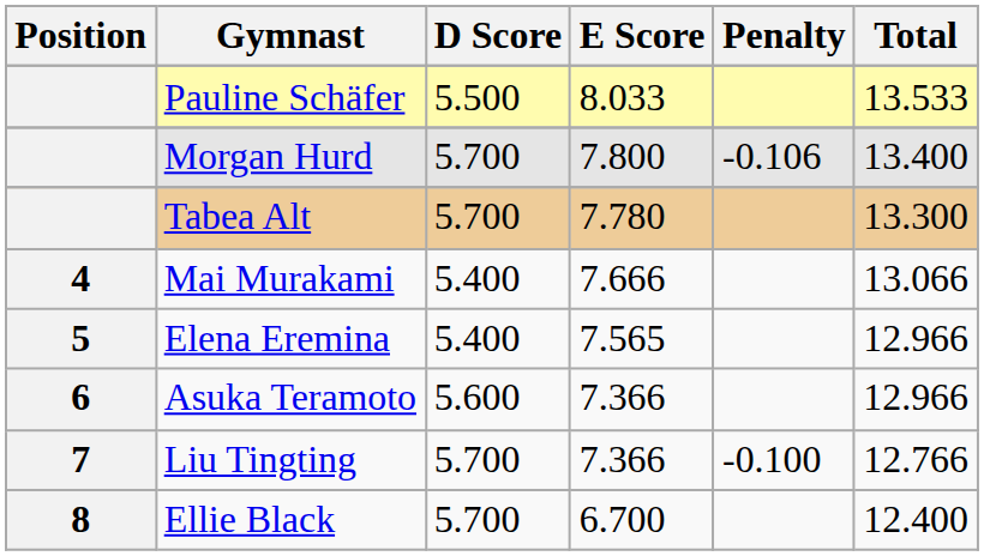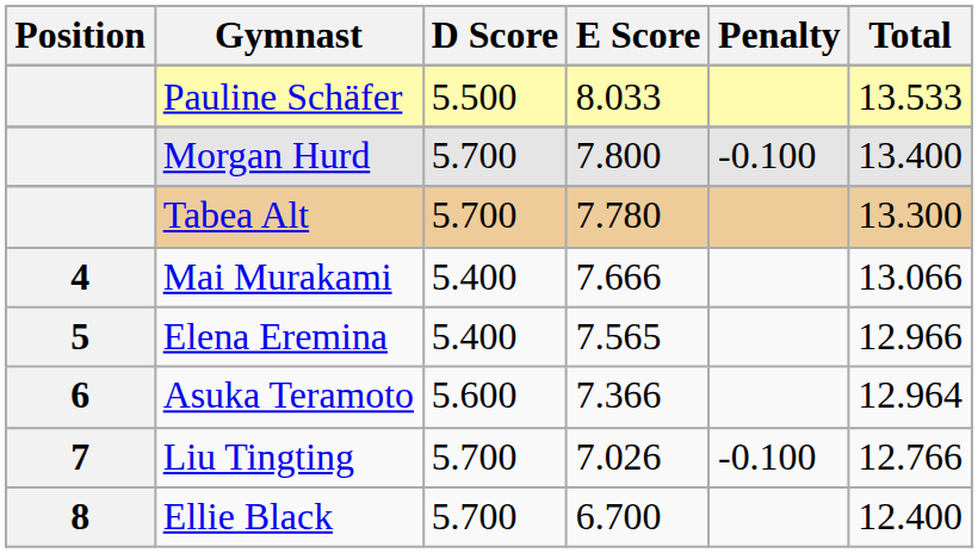 <table class="wikitable sortable">
 <tr>
 <th>Position</th>
 <th>Gymnast</th>
 <th>D Score</th>
 <th>E Score</th>
 <th>Penalty</th>
 <th>Total</th>
 </tr>
 <tr>
 </tr>
 <tr style="background:#fffcaf;">
 <th scope="row" style="text-align:center"></th>
 <td> <a href='#'>Pauline Schäfer</a></td>
 <td>5.500</td>
 <td>8.033</td>
 <td></td>
 <td>13.533</td>
 </tr>
 <tr>
 </tr>
 <tr style="background:#e5e5e5;">
 <th scope="row" style="text-align:center"></th>
 <td> <a href='#'>Morgan Hurd</a></td>
 <td>5.700</td>
 <td>7.800</td>
-<td>-0.106</td>
+<td>-0.100</td>
 <td>13.400</td>
 </tr>
 <tr>
 </tr>
 <tr style="background:#ec9;">
 <th scope="row" style="text-align:center"></th>
 <td> <a href='#'>Tabea Alt</a></td>
 <td>5.700</td>
 <td>7.780</td>
 <td></td>
 <td>13.300</td>
 </tr>
 <tr>
 <th>4</th>
 <td> <a href='#'>Mai Murakami</a></td>
 <td>5.400</td>
 <td>7.666</td>
 <td></td>
 <td>13.066</td>
 </tr>
 <tr>
 <th>5</th>
 <td> <a href='#'>Elena Eremina</a></td>
 <td>5.400</td>
 <td>7.565</td>
 <td></td>
 <td>12.966</td>
 </tr>
 <tr>
 <th>6</th>
 <td> <a href='#'>Asuka Teramoto</a></td>
 <td>5.600</td>
 <td>7.366</td>
 <td></td>
-<td>12.966</td>
+<td>12.964</td>
 </tr>
 <tr>
 <th>7</th>
 <td> <a href='#'>Liu Tingting</a></td>
 <td>5.700</td>
-<td>7.366</td>
+<td>7.026</td>
 <td>-0.100</td>
 <td>12.766</td>
 </tr>
 <tr>
 <th>8</th>
 <td> <a href='#'>Ellie Black</a></td>
 <td>5.700</td>
 <td>6.700</td>
 <td></td>
 <td>12.400</td>
 </tr>
 </table>
